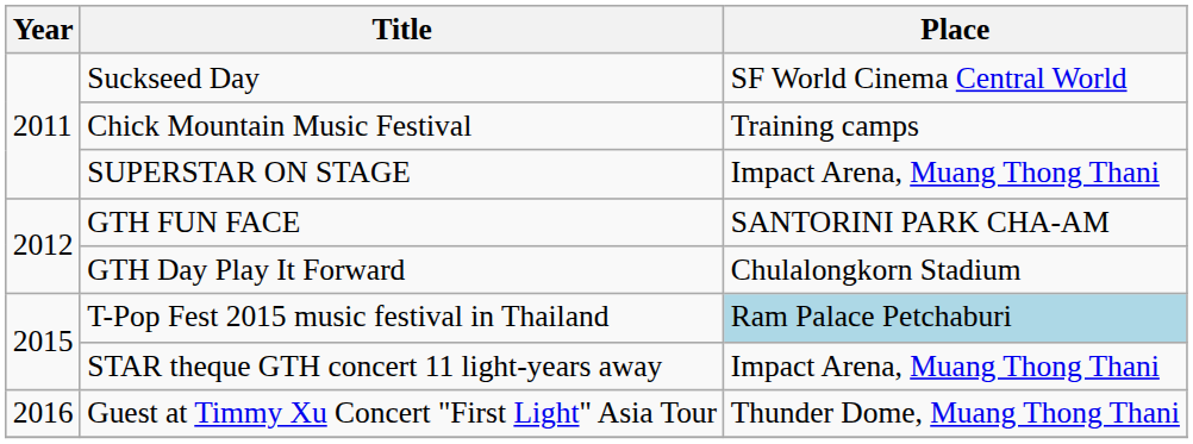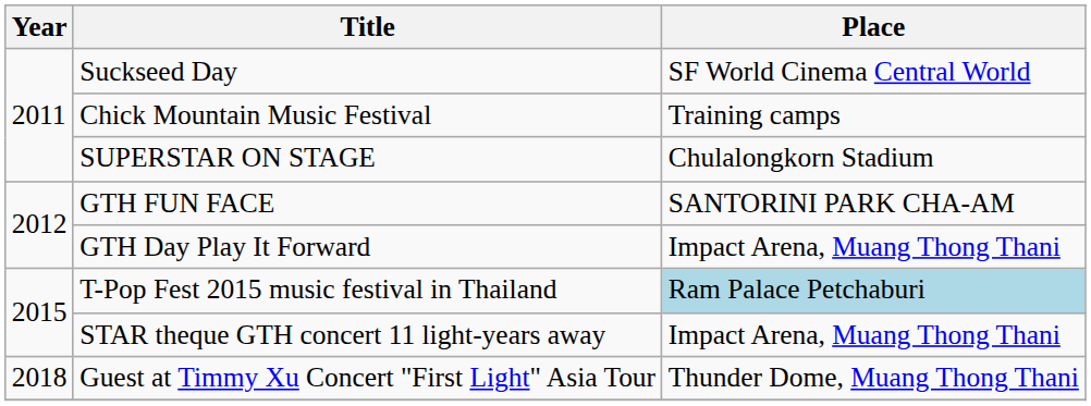 <table class="wikitable">
 <tr>
 <th>Year</th>
 <th>Title</th>
 <th>Place</th>
 </tr>
 <tr>
 <td rowspan="3">2011</td>
 <td>Suckseed Day</td>
 <td>SF World Cinema <a href='#'>Central World</a></td>
 </tr>
 <tr>
 <td>Chick Mountain Music Festival</td>
 <td>Training camps</td>
 </tr>
 <tr>
 <td>SUPERSTAR ON STAGE</td>
-<td>Impact Arena, <a href='#'>Muang Thong Thani</a></td>
+<td>Chulalongkorn Stadium</td>
 </tr>
 <tr>
 <td rowspan="2">2012</td>
 <td>GTH FUN FACE</td>
 <td>SANTORINI PARK CHA-AM</td>
 </tr>
 <tr>
 <td>GTH Day Play It Forward</td>
-<td>Chulalongkorn Stadium</td>
+<td>Impact Arena, <a href='#'>Muang Thong Thani</a></td>
 </tr>
 <tr>
 <td rowspan="2">2015</td>
 <td>T-Pop Fest 2015 music festival in Thailand</td>
 <td style="background: lightblue;">Ram Palace Petchaburi</td>
 </tr>
 <tr>
 <td>STAR theque GTH concert 11 light-years away</td>
 <td>Impact Arena, <a href='#'>Muang Thong Thani</a></td>
 </tr>
 <tr>
-<td rowspan="1">2016</td>
+<td rowspan="1">2018</td>
 <td>Guest at <a href='#'>Timmy Xu</a> Concert "First <a href='#'>Light</a>" Asia Tour</td>
 <td>Thunder Dome, <a href='#'>Muang Thong Thani</a></td>
 </tr>
 <tr>
 </tr>
 </table>
